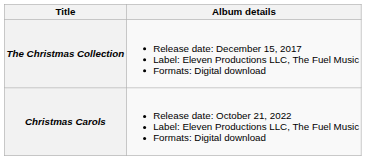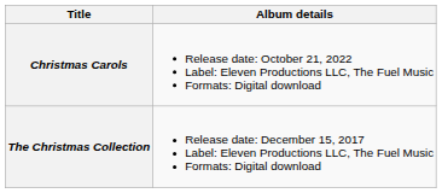 <table class="wikitable plainrowheaders">
 <tr>
 <th scope="col">Title</th>
 <th scope="col">Album details</th>
 </tr>
 <tr>
+<th scope="row"><em>Christmas Carols</em></th>
+<td><br><ul><li>Release date: October 21, 2022</li><li>Label: Eleven Productions LLC, The Fuel Music</li><li>Formats: Digital download</li></ul></td>
+</tr>
+<tr>
 <th scope="row"><em>The Christmas Collection</em></th>
 <td><br><ul><li>Release date: December 15, 2017</li><li>Label: Eleven Productions LLC, The Fuel Music</li><li>Formats: Digital download</li></ul></td>
 </tr>
-<tr>
-<th scope="row"><em>Christmas Carols</em></th>
-<td><br><ul><li>Release date: October 21, 2022</li><li>Label: Eleven Productions LLC, The Fuel Music</li><li>Formats: Digital download</li></ul></td>
-</tr>
 </table>
